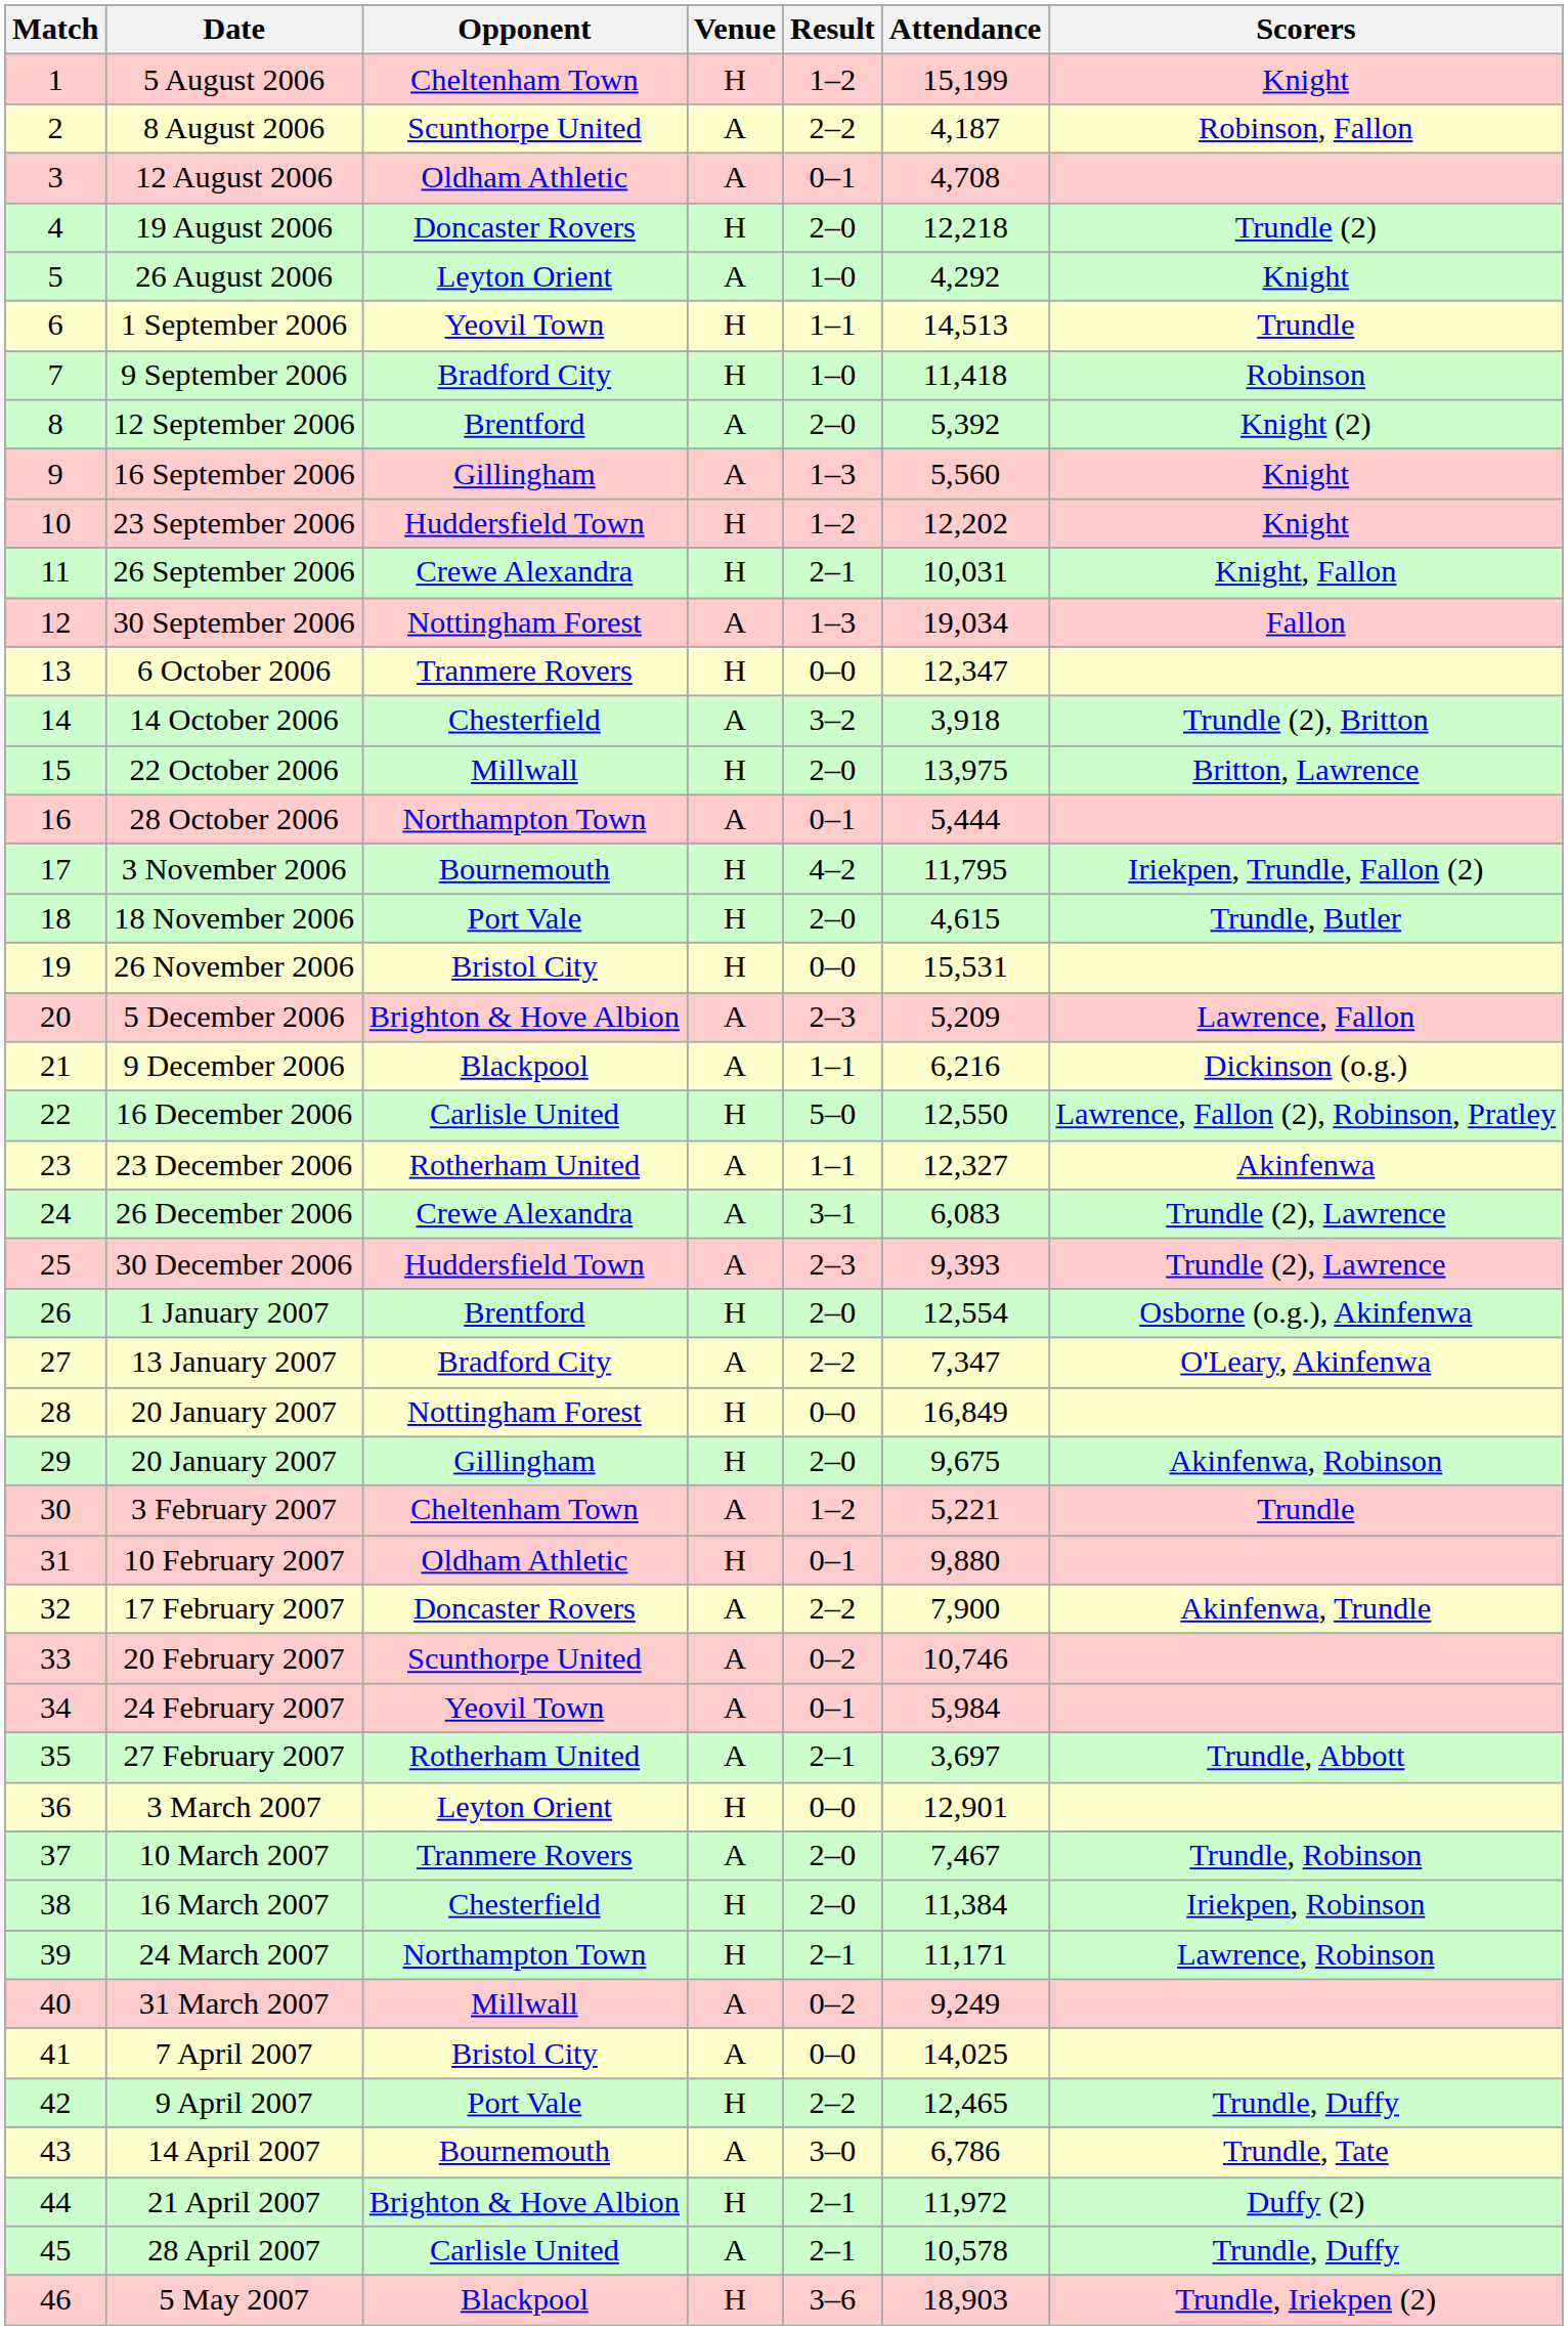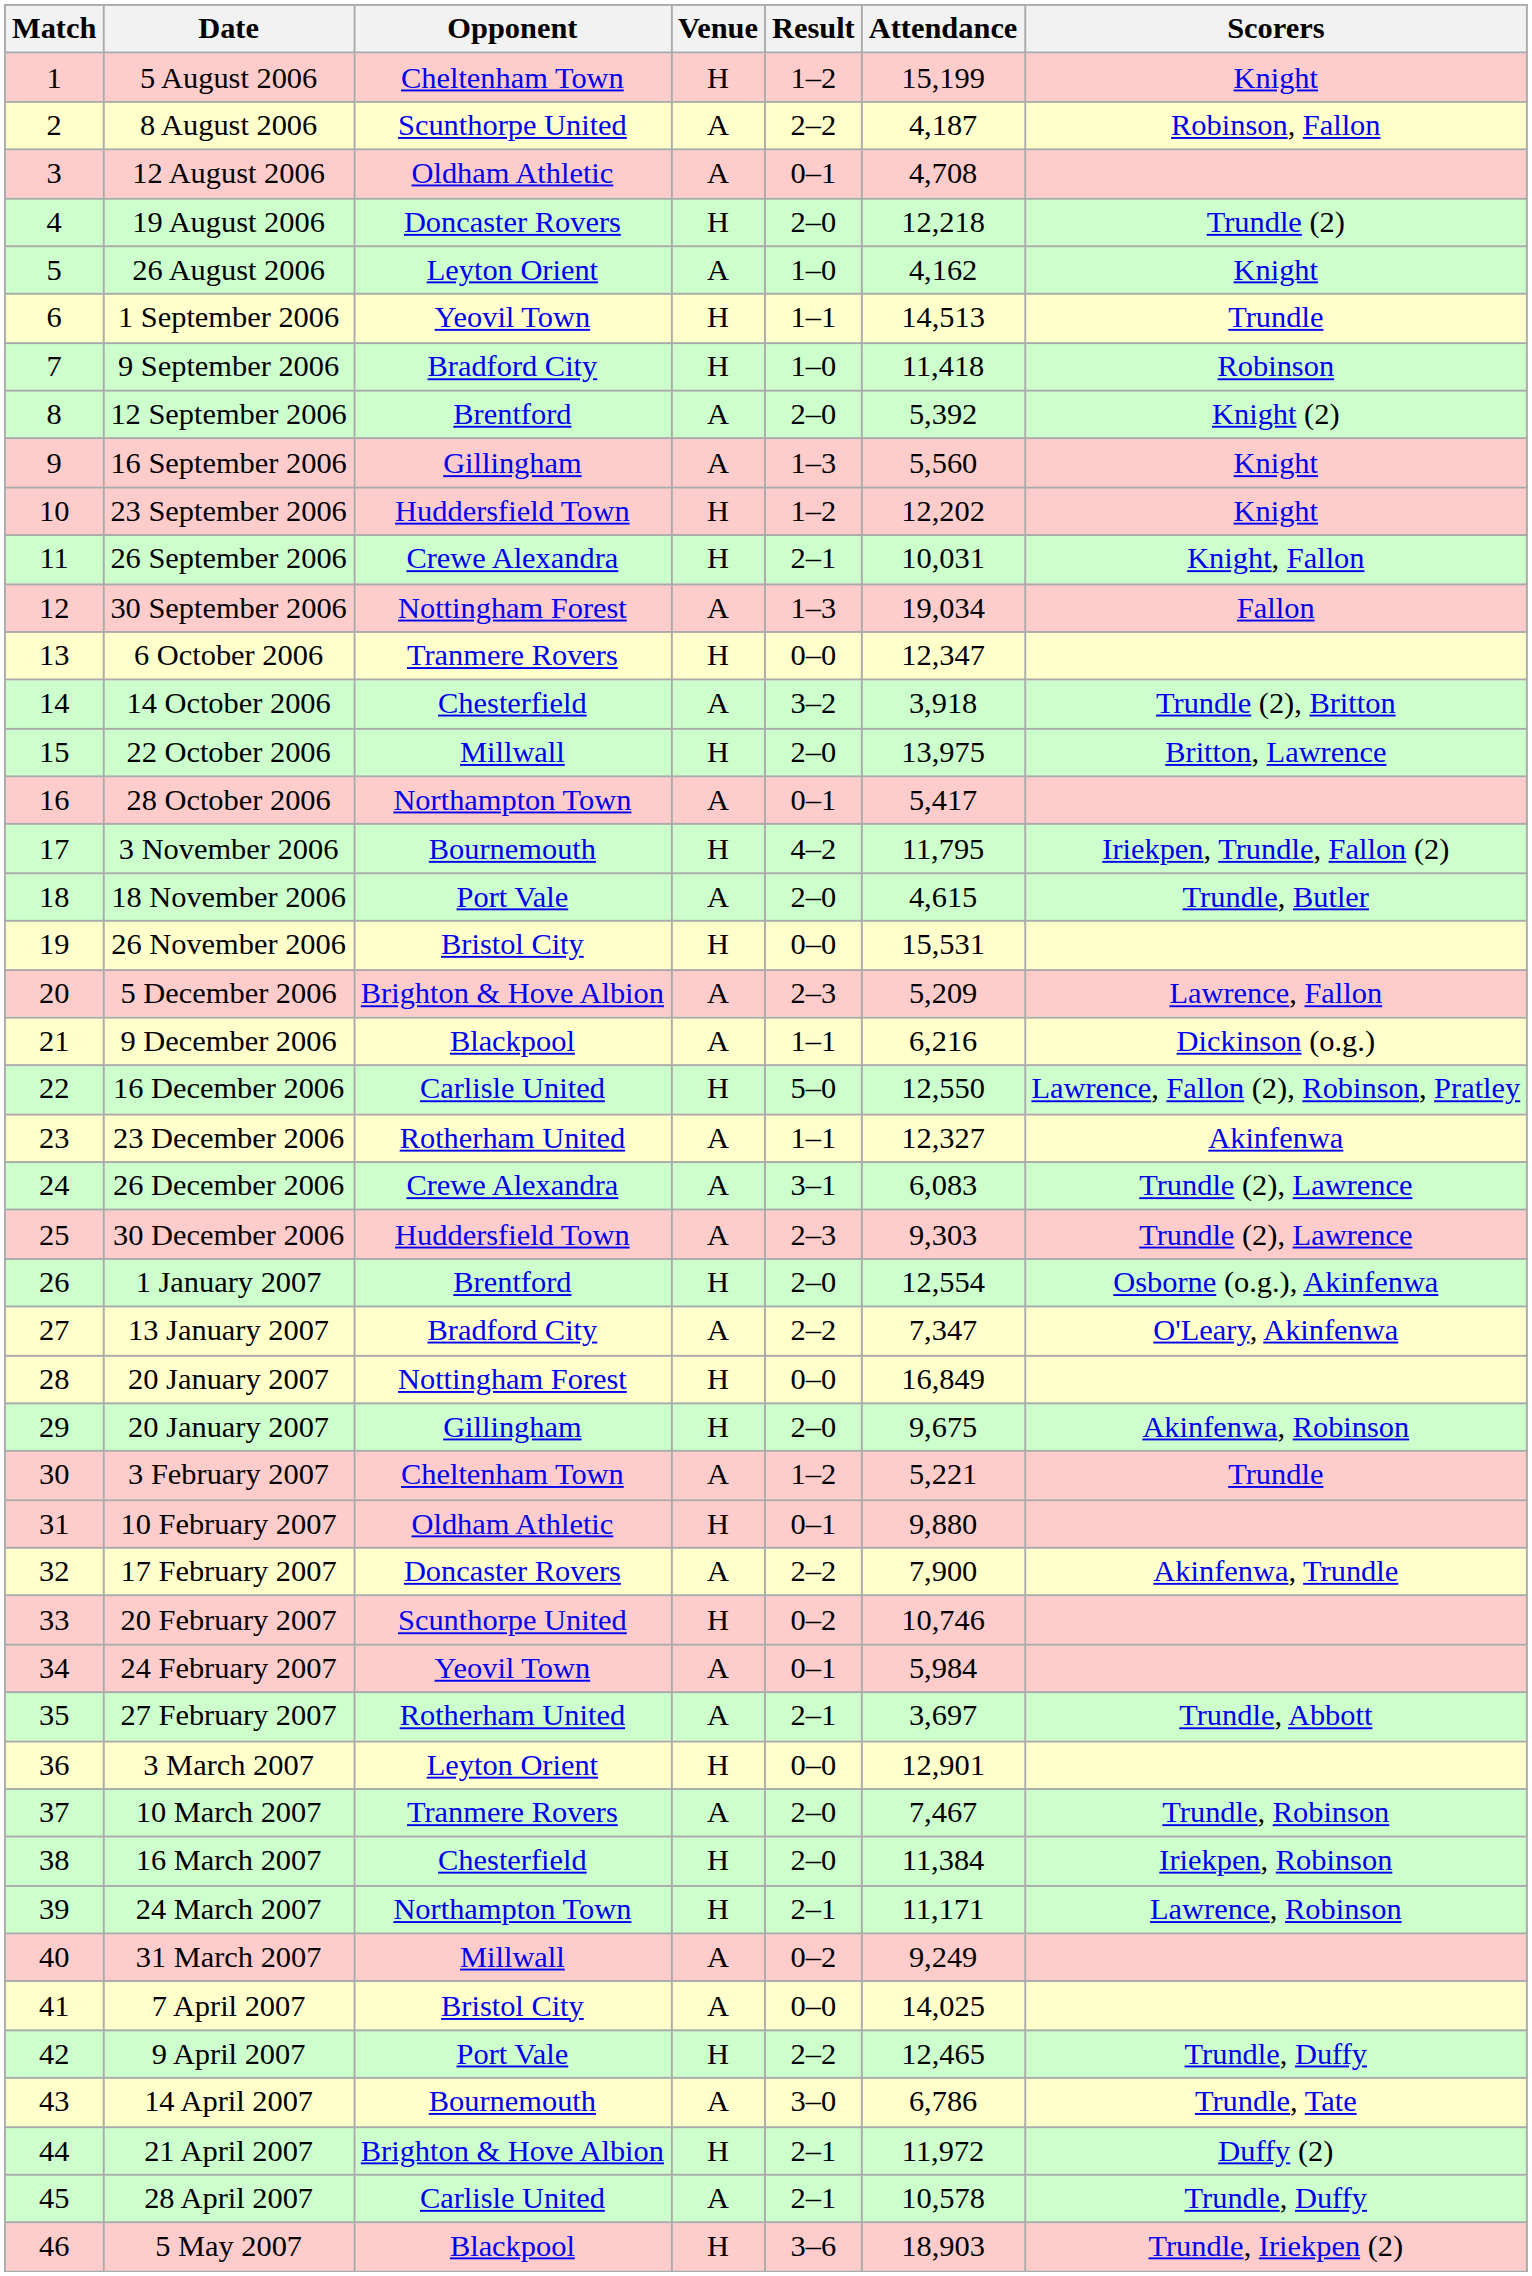 <table class="wikitable " style="font-size:100%; text-align:center">
 <tr>
 <th>Match</th>
 <th>Date</th>
 <th>Opponent</th>
 <th>Venue</th>
 <th>Result</th>
 <th>Attendance</th>
 <th>Scorers</th>
 </tr>
 <tr style="background: #FFCCCC;">
 <td>1</td>
 <td>5 August 2006</td>
 <td><a href='#'>Cheltenham Town</a></td>
 <td>H</td>
 <td>1–2</td>
 <td>15,199</td>
 <td><a href='#'>Knight</a></td>
 </tr>
 <tr style="background: #FFFFCC;">
 <td>2</td>
 <td>8 August 2006</td>
 <td><a href='#'>Scunthorpe United</a></td>
 <td>A</td>
 <td>2–2</td>
 <td>4,187</td>
 <td><a href='#'>Robinson</a>, <a href='#'>Fallon</a></td>
 </tr>
 <tr style="background: #FFCCCC;">
 <td>3</td>
 <td>12 August 2006</td>
 <td><a href='#'>Oldham Athletic</a></td>
 <td>A</td>
 <td>0–1</td>
 <td>4,708</td>
 <td></td>
 </tr>
 <tr style="background: #CCFFCC;">
 <td>4</td>
 <td>19 August 2006</td>
 <td><a href='#'>Doncaster Rovers</a></td>
 <td>H</td>
 <td>2–0</td>
 <td>12,218</td>
 <td><a href='#'>Trundle</a> (2)</td>
 </tr>
 <tr style="background: #CCFFCC;">
 <td>5</td>
 <td>26 August 2006</td>
 <td><a href='#'>Leyton Orient</a></td>
 <td>A</td>
 <td>1–0</td>
-<td>4,292</td>
+<td>4,162</td>
 <td><a href='#'>Knight</a></td>
 </tr>
 <tr style="background: #FFFFCC;">
 <td>6</td>
 <td>1 September 2006</td>
 <td><a href='#'>Yeovil Town</a></td>
 <td>H</td>
 <td>1–1</td>
 <td>14,513</td>
 <td><a href='#'>Trundle</a></td>
 </tr>
 <tr style="background: #CCFFCC;">
 <td>7</td>
 <td>9 September 2006</td>
 <td><a href='#'>Bradford City</a></td>
 <td>H</td>
 <td>1–0</td>
 <td>11,418</td>
 <td><a href='#'>Robinson</a></td>
 </tr>
 <tr style="background: #CCFFCC;">
 <td>8</td>
 <td>12 September 2006</td>
 <td><a href='#'>Brentford</a></td>
 <td>A</td>
 <td>2–0</td>
 <td>5,392</td>
 <td><a href='#'>Knight</a> (2)</td>
 </tr>
 <tr style="background: #FFCCCC;">
 <td>9</td>
 <td>16 September 2006</td>
 <td><a href='#'>Gillingham</a></td>
 <td>A</td>
 <td>1–3</td>
 <td>5,560</td>
 <td><a href='#'>Knight</a></td>
 </tr>
 <tr style="background: #FFCCCC;">
 <td>10</td>
 <td>23 September 2006</td>
 <td><a href='#'>Huddersfield Town</a></td>
 <td>H</td>
 <td>1–2</td>
 <td>12,202</td>
 <td><a href='#'>Knight</a></td>
 </tr>
 <tr style="background: #CCFFCC;">
 <td>11</td>
 <td>26 September 2006</td>
 <td><a href='#'>Crewe Alexandra</a></td>
 <td>H</td>
 <td>2–1</td>
 <td>10,031</td>
 <td><a href='#'>Knight</a>, <a href='#'>Fallon</a></td>
 </tr>
 <tr style="background: #FFCCCC;">
 <td>12</td>
 <td>30 September 2006</td>
 <td><a href='#'>Nottingham Forest</a></td>
 <td>A</td>
 <td>1–3</td>
 <td>19,034</td>
 <td><a href='#'>Fallon</a></td>
 </tr>
 <tr style="background: #FFFFCC;">
 <td>13</td>
 <td>6 October 2006</td>
 <td><a href='#'>Tranmere Rovers</a></td>
 <td>H</td>
 <td>0–0</td>
 <td>12,347</td>
 <td></td>
 </tr>
 <tr style="background: #CCFFCC;">
 <td>14</td>
 <td>14 October 2006</td>
 <td><a href='#'>Chesterfield</a></td>
 <td>A</td>
 <td>3–2</td>
 <td>3,918</td>
 <td><a href='#'>Trundle</a> (2), <a href='#'>Britton</a></td>
 </tr>
 <tr style="background: #CCFFCC;">
 <td>15</td>
 <td>22 October 2006</td>
 <td><a href='#'>Millwall</a></td>
 <td>H</td>
 <td>2–0</td>
 <td>13,975</td>
 <td><a href='#'>Britton</a>, <a href='#'>Lawrence</a></td>
 </tr>
 <tr style="background: #FFCCCC;">
 <td>16</td>
 <td>28 October 2006</td>
 <td><a href='#'>Northampton Town</a></td>
 <td>A</td>
 <td>0–1</td>
-<td>5,444</td>
+<td>5,417</td>
 <td></td>
 </tr>
 <tr style="background: #CCFFCC;">
 <td>17</td>
 <td>3 November 2006</td>
 <td><a href='#'>Bournemouth</a></td>
 <td>H</td>
 <td>4–2</td>
 <td>11,795</td>
 <td><a href='#'>Iriekpen</a>, <a href='#'>Trundle</a>, <a href='#'>Fallon</a> (2)</td>
 </tr>
 <tr style="background: #CCFFCC;">
 <td>18</td>
 <td>18 November 2006</td>
 <td><a href='#'>Port Vale</a></td>
-<td>H</td>
+<td>A</td>
 <td>2–0</td>
 <td>4,615</td>
 <td><a href='#'>Trundle</a>, <a href='#'>Butler</a></td>
 </tr>
 <tr style="background: #FFFFCC;">
 <td>19</td>
 <td>26 November 2006</td>
 <td><a href='#'>Bristol City</a></td>
 <td>H</td>
 <td>0–0</td>
 <td>15,531</td>
 <td></td>
 </tr>
 <tr style="background: #FFCCCC;">
 <td>20</td>
 <td>5 December 2006</td>
 <td><a href='#'>Brighton & Hove Albion</a></td>
 <td>A</td>
 <td>2–3</td>
 <td>5,209</td>
 <td><a href='#'>Lawrence</a>, <a href='#'>Fallon</a></td>
 </tr>
 <tr style="background: #FFFFCC;">
 <td>21</td>
 <td>9 December 2006</td>
 <td><a href='#'>Blackpool</a></td>
 <td>A</td>
 <td>1–1</td>
 <td>6,216</td>
 <td><a href='#'>Dickinson</a> (o.g.)</td>
 </tr>
 <tr style="background: #CCFFCC;">
 <td>22</td>
 <td>16 December 2006</td>
 <td><a href='#'>Carlisle United</a></td>
 <td>H</td>
 <td>5–0</td>
 <td>12,550</td>
 <td><a href='#'>Lawrence</a>, <a href='#'>Fallon</a> (2), <a href='#'>Robinson</a>, <a href='#'>Pratley</a></td>
 </tr>
 <tr style="background: #FFFFCC;">
 <td>23</td>
 <td>23 December 2006</td>
 <td><a href='#'>Rotherham United</a></td>
 <td>A</td>
 <td>1–1</td>
 <td>12,327</td>
 <td><a href='#'>Akinfenwa</a></td>
 </tr>
 <tr style="background: #CCFFCC;">
 <td>24</td>
 <td>26 December 2006</td>
 <td><a href='#'>Crewe Alexandra</a></td>
 <td>A</td>
 <td>3–1</td>
 <td>6,083</td>
 <td><a href='#'>Trundle</a> (2), <a href='#'>Lawrence</a></td>
 </tr>
 <tr style="background: #FFCCCC;">
 <td>25</td>
 <td>30 December 2006</td>
 <td><a href='#'>Huddersfield Town</a></td>
 <td>A</td>
 <td>2–3</td>
-<td>9,393</td>
+<td>9,303</td>
 <td><a href='#'>Trundle</a> (2), <a href='#'>Lawrence</a></td>
 </tr>
 <tr style="background: #CCFFCC;">
 <td>26</td>
 <td>1 January 2007</td>
 <td><a href='#'>Brentford</a></td>
 <td>H</td>
 <td>2–0</td>
 <td>12,554</td>
 <td><a href='#'>Osborne</a> (o.g.), <a href='#'>Akinfenwa</a></td>
 </tr>
 <tr style="background: #FFFFCC;">
 <td>27</td>
 <td>13 January 2007</td>
 <td><a href='#'>Bradford City</a></td>
 <td>A</td>
 <td>2–2</td>
 <td>7,347</td>
 <td><a href='#'>O'Leary</a>, <a href='#'>Akinfenwa</a></td>
 </tr>
 <tr style="background: #FFFFCC;">
 <td>28</td>
 <td>20 January 2007</td>
 <td><a href='#'>Nottingham Forest</a></td>
 <td>H</td>
 <td>0–0</td>
 <td>16,849</td>
 <td></td>
 </tr>
 <tr style="background: #CCFFCC;">
 <td>29</td>
 <td>20 January 2007</td>
 <td><a href='#'>Gillingham</a></td>
 <td>H</td>
 <td>2–0</td>
 <td>9,675</td>
 <td><a href='#'>Akinfenwa</a>, <a href='#'>Robinson</a></td>
 </tr>
 <tr style="background: #FFCCCC;">
 <td>30</td>
 <td>3 February 2007</td>
 <td><a href='#'>Cheltenham Town</a></td>
 <td>A</td>
 <td>1–2</td>
 <td>5,221</td>
 <td><a href='#'>Trundle</a></td>
 </tr>
 <tr style="background: #FFCCCC;">
 <td>31</td>
 <td>10 February 2007</td>
 <td><a href='#'>Oldham Athletic</a></td>
 <td>H</td>
 <td>0–1</td>
 <td>9,880</td>
 <td></td>
 </tr>
 <tr style="background: #FFFFCC;">
 <td>32</td>
 <td>17 February 2007</td>
 <td><a href='#'>Doncaster Rovers</a></td>
 <td>A</td>
 <td>2–2</td>
 <td>7,900</td>
 <td><a href='#'>Akinfenwa</a>, <a href='#'>Trundle</a></td>
 </tr>
 <tr style="background: #FFCCCC;">
 <td>33</td>
 <td>20 February 2007</td>
 <td><a href='#'>Scunthorpe United</a></td>
-<td>A</td>
+<td>H</td>
 <td>0–2</td>
 <td>10,746</td>
 <td></td>
 </tr>
 <tr style="background: #FFCCCC;">
 <td>34</td>
 <td>24 February 2007</td>
 <td><a href='#'>Yeovil Town</a></td>
 <td>A</td>
 <td>0–1</td>
 <td>5,984</td>
 <td></td>
 </tr>
 <tr style="background: #CCFFCC;">
 <td>35</td>
 <td>27 February 2007</td>
 <td><a href='#'>Rotherham United</a></td>
 <td>A</td>
 <td>2–1</td>
 <td>3,697</td>
 <td><a href='#'>Trundle</a>, <a href='#'>Abbott</a></td>
 </tr>
 <tr style="background: #FFFFCC;">
 <td>36</td>
 <td>3 March 2007</td>
 <td><a href='#'>Leyton Orient</a></td>
 <td>H</td>
 <td>0–0</td>
 <td>12,901</td>
 <td></td>
 </tr>
 <tr style="background: #CCFFCC;">
 <td>37</td>
 <td>10 March 2007</td>
 <td><a href='#'>Tranmere Rovers</a></td>
 <td>A</td>
 <td>2–0</td>
 <td>7,467</td>
 <td><a href='#'>Trundle</a>, <a href='#'>Robinson</a></td>
 </tr>
 <tr style="background: #CCFFCC;">
 <td>38</td>
 <td>16 March 2007</td>
 <td><a href='#'>Chesterfield</a></td>
 <td>H</td>
 <td>2–0</td>
 <td>11,384</td>
 <td><a href='#'>Iriekpen</a>, <a href='#'>Robinson</a></td>
 </tr>
 <tr style="background: #CCFFCC;">
 <td>39</td>
 <td>24 March 2007</td>
 <td><a href='#'>Northampton Town</a></td>
 <td>H</td>
 <td>2–1</td>
 <td>11,171</td>
 <td><a href='#'>Lawrence</a>, <a href='#'>Robinson</a></td>
 </tr>
 <tr style="background: #FFCCCC;">
 <td>40</td>
 <td>31 March 2007</td>
 <td><a href='#'>Millwall</a></td>
 <td>A</td>
 <td>0–2</td>
 <td>9,249</td>
 <td></td>
 </tr>
 <tr style="background: #FFFFCC;">
 <td>41</td>
 <td>7 April 2007</td>
 <td><a href='#'>Bristol City</a></td>
 <td>A</td>
 <td>0–0</td>
 <td>14,025</td>
 <td></td>
 </tr>
 <tr style="background: #CCFFCC;">
 <td>42</td>
 <td>9 April 2007</td>
 <td><a href='#'>Port Vale</a></td>
 <td>H</td>
 <td>2–2</td>
 <td>12,465</td>
 <td><a href='#'>Trundle</a>, <a href='#'>Duffy</a></td>
 </tr>
 <tr style="background: #FFFFCC;">
 <td>43</td>
 <td>14 April 2007</td>
 <td><a href='#'>Bournemouth</a></td>
 <td>A</td>
 <td>3–0</td>
 <td>6,786</td>
 <td><a href='#'>Trundle</a>, <a href='#'>Tate</a></td>
 </tr>
 <tr style="background: #CCFFCC;">
 <td>44</td>
 <td>21 April 2007</td>
 <td><a href='#'>Brighton & Hove Albion</a></td>
 <td>H</td>
 <td>2–1</td>
 <td>11,972</td>
 <td><a href='#'>Duffy</a> (2)</td>
 </tr>
 <tr style="background: #CCFFCC;">
 <td>45</td>
 <td>28 April 2007</td>
 <td><a href='#'>Carlisle United</a></td>
 <td>A</td>
 <td>2–1</td>
 <td>10,578</td>
 <td><a href='#'>Trundle</a>, <a href='#'>Duffy</a></td>
 </tr>
 <tr style="background: #FFCCCC;">
 <td>46</td>
 <td>5 May 2007</td>
 <td><a href='#'>Blackpool</a></td>
 <td>H</td>
 <td>3–6</td>
 <td>18,903</td>
 <td><a href='#'>Trundle</a>, <a href='#'>Iriekpen</a> (2)</td>
 </tr>
 </table>
